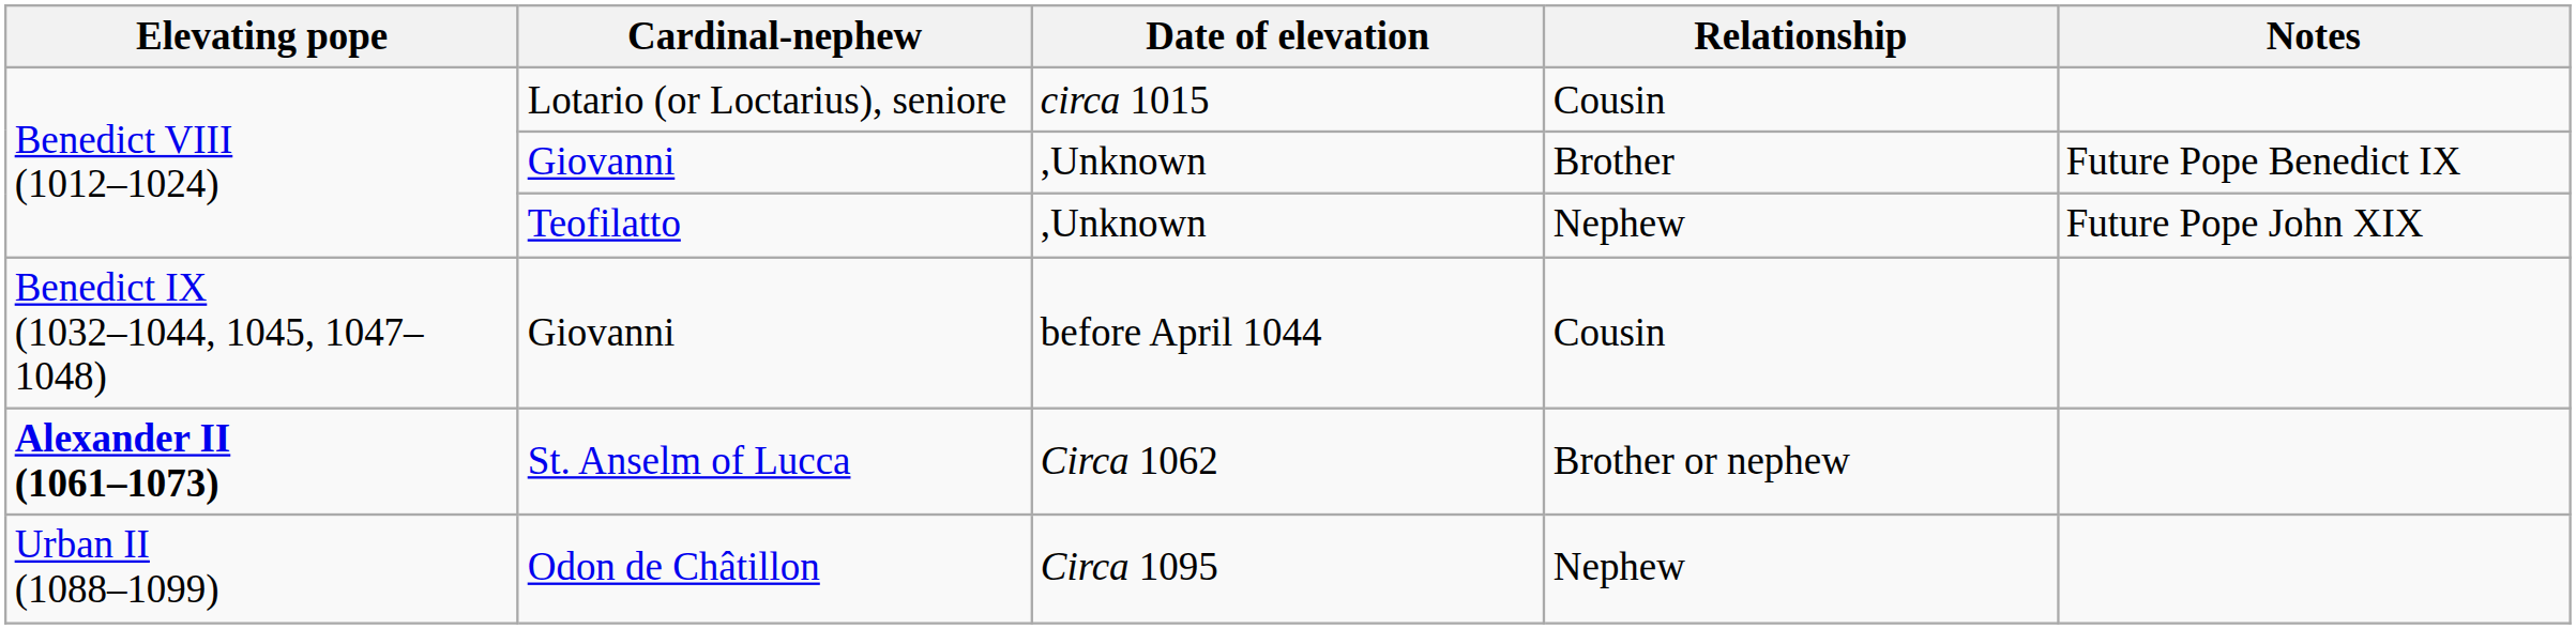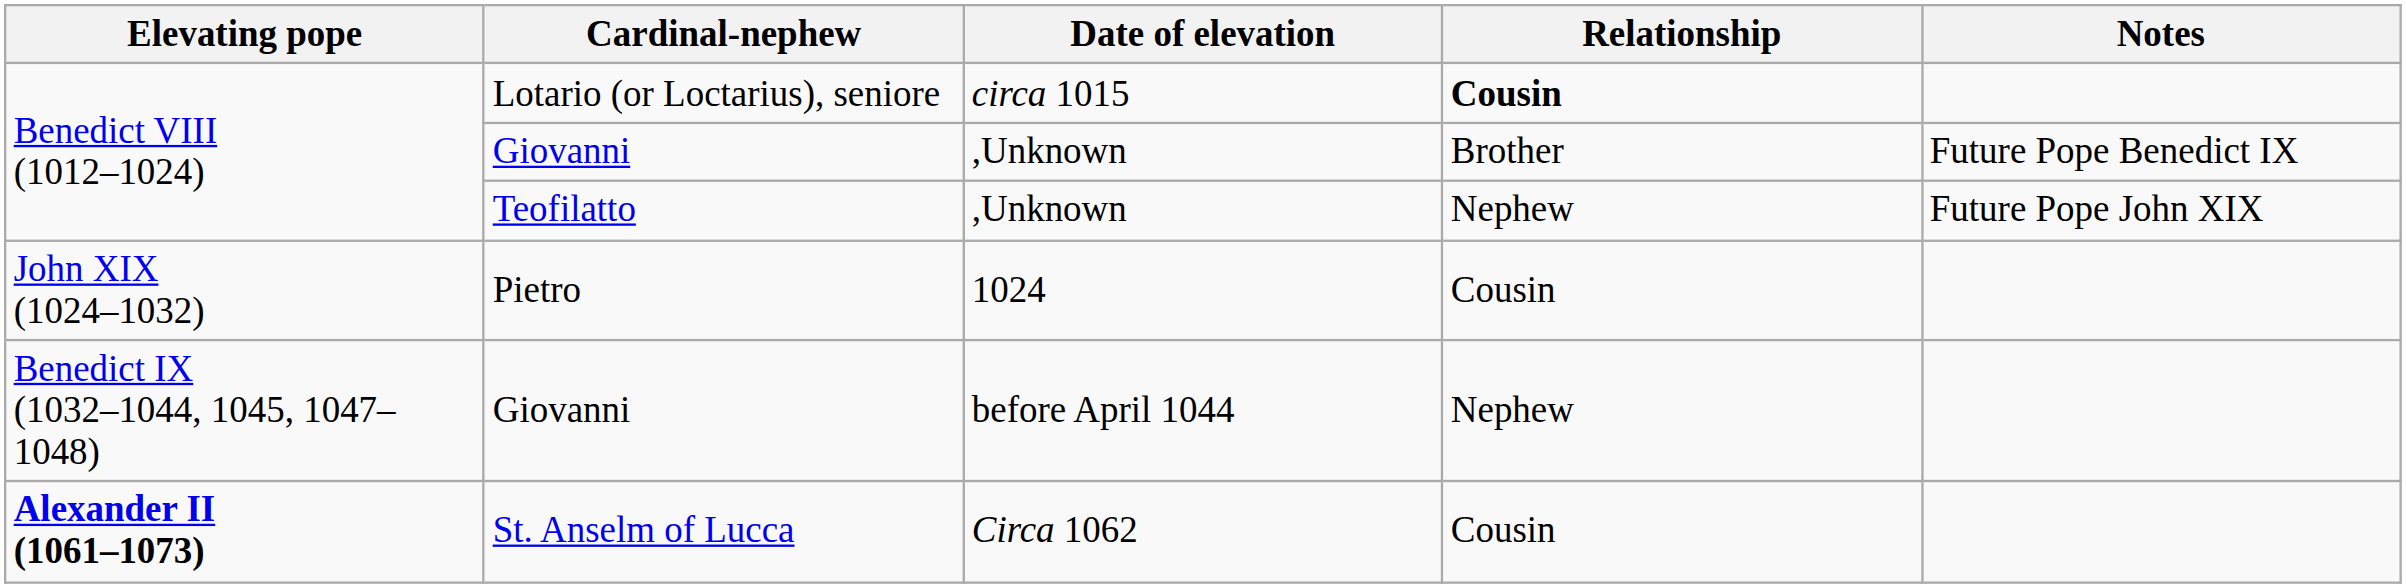 <table class=wikitable>
 <tr>
 <th width="200">Elevating pope</th>
 <th width="200">Cardinal-nephew</th>
 <th width="200">Date of elevation</th>
 <th width="200">Relationship</th>
 <th width="200">Notes</th>
 </tr>
 <tr>
 <td rowspan=3><a href='#'>Benedict VIII</a><br>(1012–1024)</td>
 <td>Lotario (or Loctarius), seniore</td>
 <td><em>circa</em> 1015</td>
-<td>Cousin</td>
+<td><strong>Cousin</strong></td>
 <td></td>
 </tr>
 <tr>
 <td><a href='#'>Giovanni</a></td>
 <td>,Unknown</td>
 <td>Brother</td>
 <td>Future Pope Benedict IX</td>
 </tr>
 <tr>
 <td><a href='#'>Teofilatto</a></td>
 <td>,Unknown</td>
 <td>Nephew</td>
 <td>Future Pope John XIX</td>
 </tr>
 <tr>
+<td><a href='#'>John XIX</a><br>(1024–1032)</td>
+<td>Pietro</td>
+<td>1024</td>
+<td>Cousin</td>
+<td></td>
+</tr>
+<tr>
 <td><a href='#'>Benedict IX</a><br>(1032–1044, 1045, 1047–1048)</td>
 <td>Giovanni</td>
 <td>before April 1044</td>
-<td>Cousin</td>
+<td>Nephew</td>
 <td></td>
 </tr>
 <tr>
 <td><strong><a href='#'>Alexander II</a><br>(1061–1073)</strong></td>
 <td><a href='#'>St. Anselm of Lucca</a></td>
 <td><em>Circa</em> 1062</td>
-<td>Brother or nephew</td>
-<td></td>
-</tr>
-<tr>
-<td><a href='#'>Urban II</a><br>(1088–1099)</td>
-<td><a href='#'>Odon de Châtillon</a></td>
-<td><em>Circa</em> 1095</td>
-<td>Nephew</td>
+<td>Cousin</td>
 <td></td>
 </tr>
 </table>
